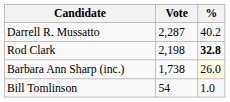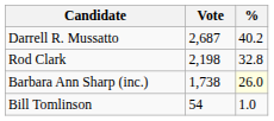 <table class="wikitable">
 <tr>
 <th bgcolor="#DDDDFF" width="200px">Candidate</th>
 <th bgcolor="#DDDDFF" width="50px">Vote</th>
 <th bgcolor="#DDDDFF" width="30px">%</th>
 </tr>
 <tr>
 <td>Darrell R. Mussatto</td>
-<td>2,287</td>
+<td>2,687</td>
 <td>40.2</td>
 </tr>
 <tr>
 <td>Rod Clark</td>
 <td>2,198</td>
-<td><strong>32.8</strong></td>
+<td>32.8</td>
 </tr>
 <tr>
 <td>Barbara Ann Sharp (inc.)</td>
 <td>1,738</td>
 <td style="background: lightyellow;">26.0</td>
 </tr>
 <tr>
 <td>Bill Tomlinson</td>
 <td>54</td>
 <td>1.0</td>
 </tr>
 </table>
